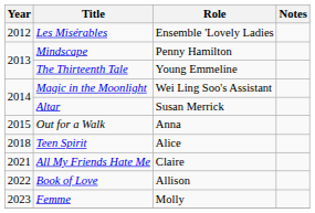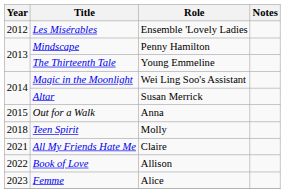 <table class="wikitable sortable">
 <tr>
 <th>Year</th>
 <th>Title</th>
 <th>Role</th>
 <th class="unsortable">Notes</th>
 </tr>
 <tr>
 <td>2012</td>
 <td><em><a href='#'>Les Misérables</a></em></td>
 <td>Ensemble 'Lovely Ladies</td>
 <td></td>
 </tr>
 <tr>
 <td rowspan="2">2013</td>
 <td><em><a href='#'>Mindscape</a></em></td>
 <td>Penny Hamilton</td>
 <td></td>
 </tr>
 <tr>
 <td><em><a href='#'>The Thirteenth Tale</a></em></td>
 <td>Young Emmeline</td>
 <td></td>
 </tr>
 <tr>
 <td rowspan="2">2014</td>
 <td><em><a href='#'>Magic in the Moonlight</a></em></td>
 <td>Wei Ling Soo's Assistant</td>
 <td></td>
 </tr>
 <tr>
 <td><em><a href='#'>Altar</a></em></td>
 <td>Susan Merrick</td>
 <td></td>
 </tr>
 <tr>
 <td>2015</td>
 <td><em>Out for a Walk</em></td>
 <td>Anna</td>
 <td></td>
 </tr>
 <tr>
 <td>2018</td>
 <td><em><a href='#'>Teen Spirit</a></em></td>
-<td>Alice</td>
+<td>Molly</td>
 <td></td>
 </tr>
 <tr>
 <td>2021</td>
 <td><em><a href='#'>All My Friends Hate Me</a></em></td>
 <td>Claire</td>
 <td></td>
 </tr>
 <tr>
 <td>2022</td>
 <td><em><a href='#'>Book of Love</a></em></td>
 <td>Allison</td>
 <td></td>
 </tr>
 <tr>
 <td>2023</td>
 <td><em><a href='#'>Femme</a></em></td>
-<td>Molly</td>
+<td>Alice</td>
 <td></td>
 </tr>
 <tr>
 </tr>
 </table>
